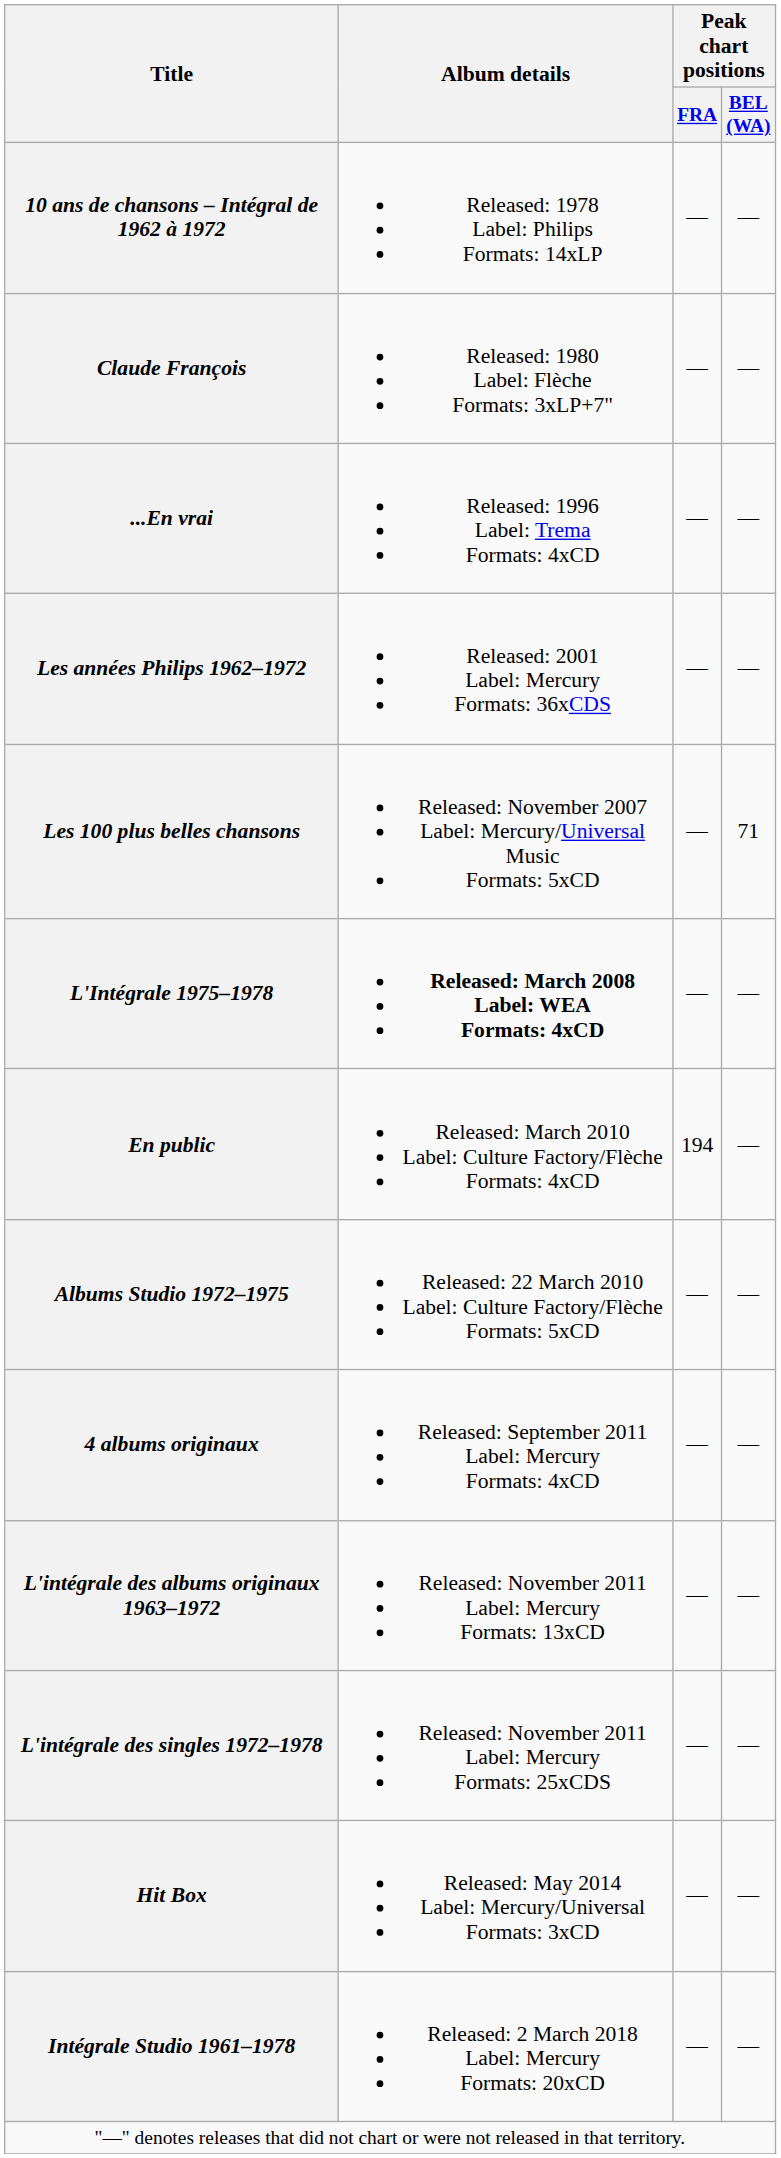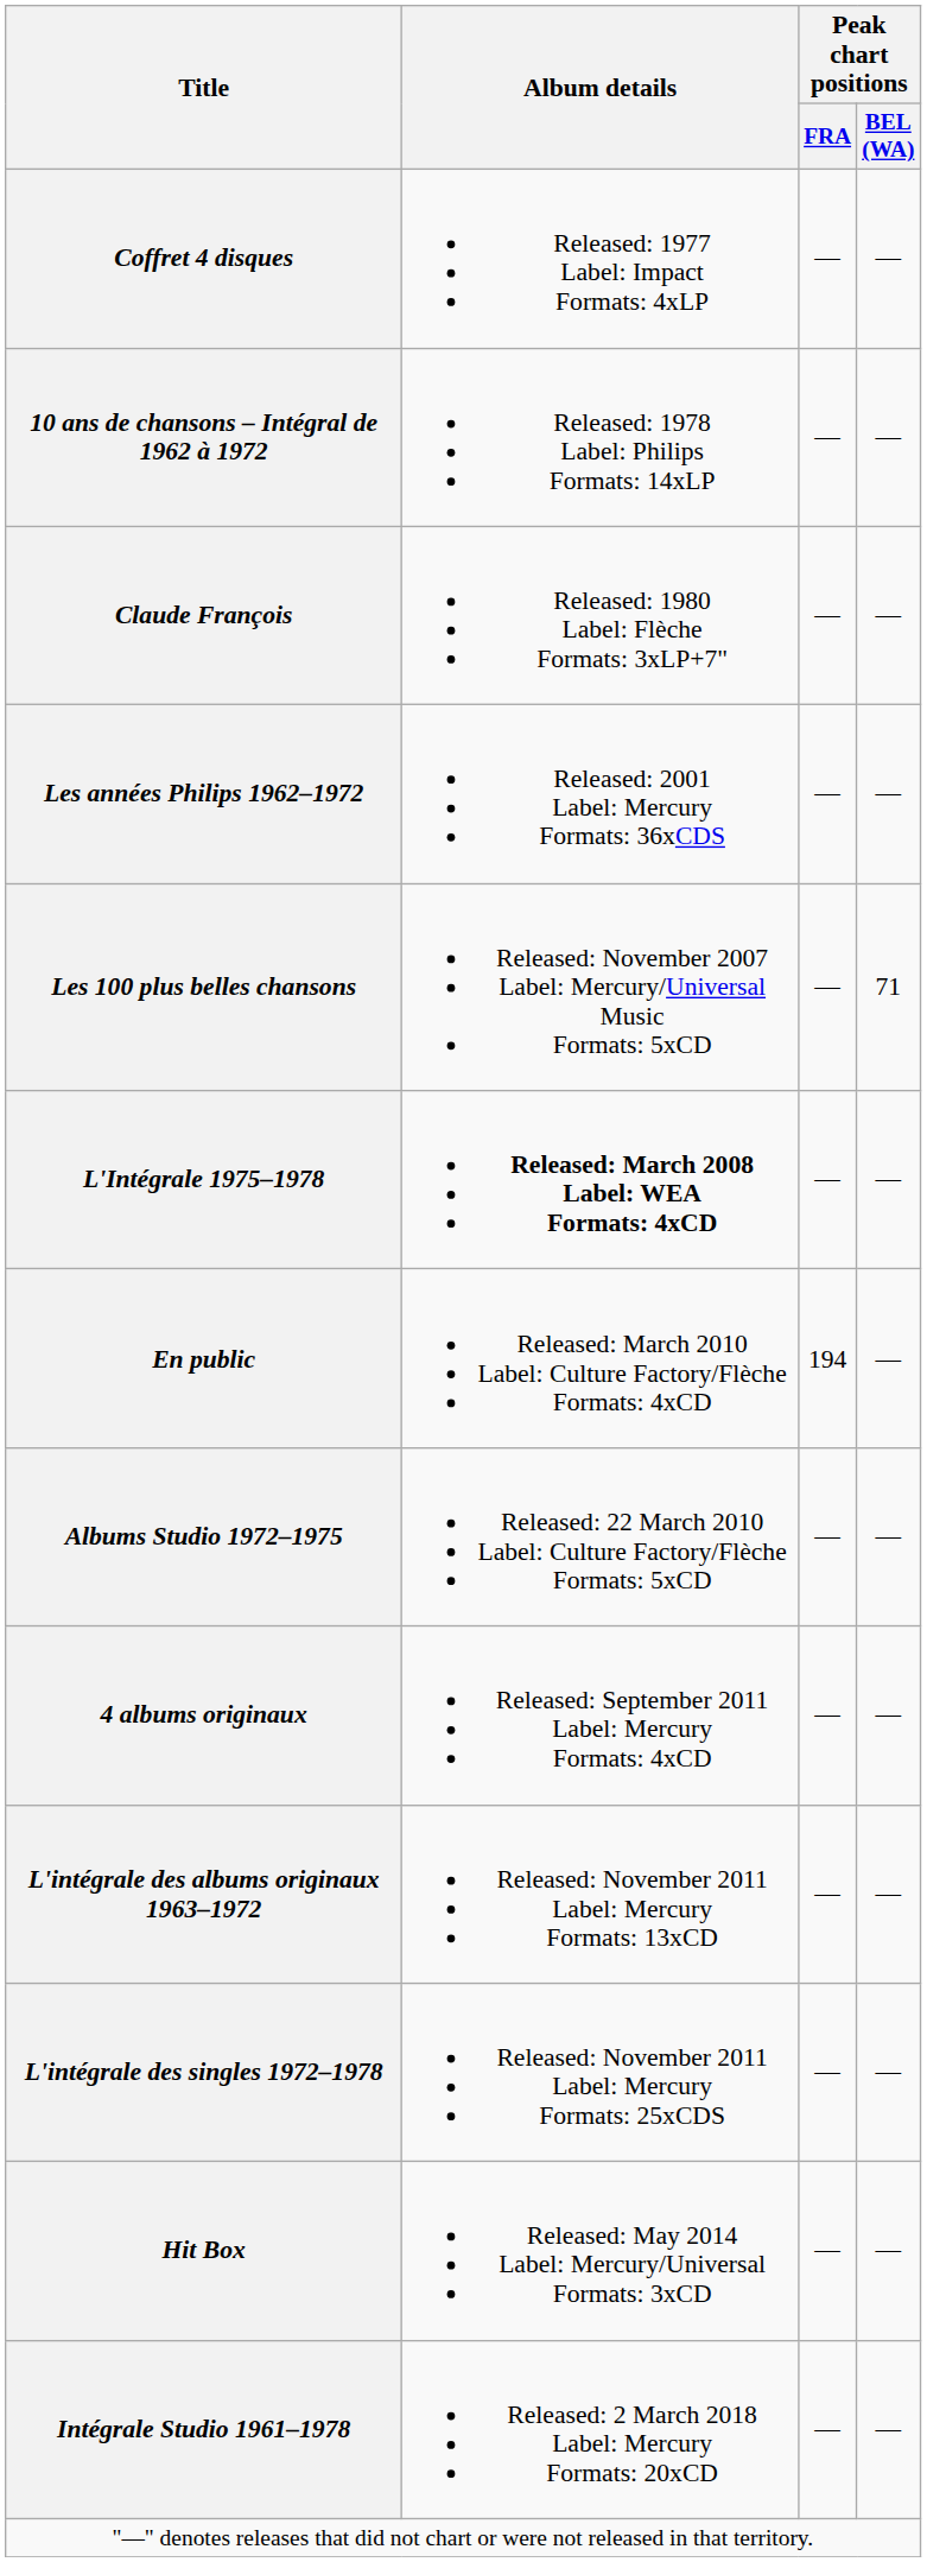 <table class="wikitable plainrowheaders" style="text-align:center;">
 <tr>
 <th rowspan="2" scope="col" style="width:15em;">Title</th>
 <th rowspan="2" scope="col" style="width:15em;">Album details</th>
 <th colspan="2">Peak chart positions</th>
 </tr>
 <tr>
 <th scope="col" style="width:2em;font-size:90%;"><a href='#'>FRA</a><br></th>
 <th scope="col" style="width:2em;font-size:90%;"><a href='#'>BEL (WA)</a><br></th>
 </tr>
 <tr>
+<th scope="row"><em>Coffret 4 disques</em></th>
+<td><br><ul><li>Released: 1977</li><li>Label: Impact</li><li>Formats: 4xLP</li></ul></td>
+<td>—</td>
+<td>—</td>
+</tr>
+<tr>
 <th scope="row"><em>10 ans de chansons – Intégral de 1962 à 1972</em></th>
 <td><br><ul><li>Released: 1978</li><li>Label: Philips</li><li>Formats: 14xLP</li></ul></td>
 <td>—</td>
 <td>—</td>
 </tr>
 <tr>
 <th scope="row"><em>Claude François</em></th>
 <td><br><ul><li>Released: 1980</li><li>Label: Flèche</li><li>Formats: 3xLP+7"</li></ul></td>
-<td>—</td>
-<td>—</td>
-</tr>
-<tr>
-<th scope="row"><em>...En vrai</em></th>
-<td><br><ul><li>Released: 1996</li><li>Label: <a href='#'>Trema</a></li><li>Formats: 4xCD</li></ul></td>
 <td>—</td>
 <td>—</td>
 </tr>
 <tr>
 <th scope="row"><em>Les années Philips 1962–1972</em></th>
 <td><br><ul><li>Released: 2001</li><li>Label: Mercury</li><li>Formats: 36x<a href='#'>CDS</a></li></ul></td>
 <td>—</td>
 <td>—</td>
 </tr>
 <tr>
 <th scope="row"><em>Les 100 plus belles chansons</em></th>
 <td><br><ul><li>Released: November 2007</li><li>Label: Mercury/<a href='#'>Universal</a> Music</li><li>Formats: 5xCD</li></ul></td>
 <td>—</td>
 <td>71</td>
 </tr>
 <tr>
 <th scope="row"><em>L'Intégrale 1975–1978</em></th>
 <td><strong><br><ul><li>Released: March 2008</li><li>Label: WEA</li><li>Formats: 4xCD</li></ul></strong></td>
 <td>—</td>
 <td>—</td>
 </tr>
 <tr>
 <th scope="row"><em>En public</em></th>
 <td><br><ul><li>Released: March 2010</li><li>Label: Culture Factory/Flèche</li><li>Formats: 4xCD</li></ul></td>
 <td>194</td>
 <td>—</td>
 </tr>
 <tr>
 <th scope="row"><em>Albums Studio 1972–1975</em></th>
 <td><br><ul><li>Released: 22 March 2010</li><li>Label: Culture Factory/Flèche</li><li>Formats: 5xCD</li></ul></td>
 <td>—</td>
 <td>—</td>
 </tr>
 <tr>
 <th scope="row"><em>4 albums originaux</em></th>
 <td><br><ul><li>Released: September 2011</li><li>Label: Mercury</li><li>Formats: 4xCD</li></ul></td>
 <td>—</td>
 <td>—</td>
 </tr>
 <tr>
 <th scope="row"><em>L'intégrale des albums originaux 1963–1972</em></th>
 <td><br><ul><li>Released: November 2011</li><li>Label: Mercury</li><li>Formats: 13xCD</li></ul></td>
 <td>—</td>
 <td>—</td>
 </tr>
 <tr>
 <th scope="row"><em>L'intégrale des singles 1972–1978</em></th>
 <td><br><ul><li>Released: November 2011</li><li>Label: Mercury</li><li>Formats: 25xCDS</li></ul></td>
 <td>—</td>
 <td>—</td>
 </tr>
 <tr>
 <th scope="row"><em>Hit Box</em></th>
 <td><br><ul><li>Released: May 2014</li><li>Label: Mercury/Universal</li><li>Formats: 3xCD</li></ul></td>
 <td>—</td>
 <td>—</td>
 </tr>
 <tr>
 <th scope="row"><em>Intégrale Studio 1961–1978</em></th>
 <td><br><ul><li>Released: 2 March 2018</li><li>Label: Mercury</li><li>Formats: 20xCD</li></ul></td>
 <td>—</td>
 <td>—</td>
 </tr>
 <tr>
 <td colspan="4" style="font-size:90%">"—" denotes releases that did not chart or were not released in that territory.</td>
 </tr>
 </table>
